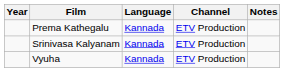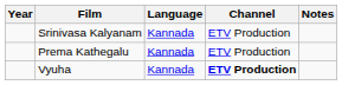 <table class="wikitable">
 <tr>
 <th>Year</th>
 <th>Film</th>
 <th>Language</th>
 <th>Channel</th>
 <th>Notes</th>
 </tr>
 <tr>
 <td></td>
-<td>Prema Kathegalu</td>
+<td>Srinivasa Kalyanam</td>
 <td><a href='#'>Kannada</a></td>
 <td><a href='#'>ETV</a> Production</td>
 <td></td>
 </tr>
 <tr>
 <td></td>
-<td>Srinivasa Kalyanam</td>
+<td>Prema Kathegalu</td>
 <td><a href='#'>Kannada</a></td>
 <td><a href='#'>ETV</a> Production</td>
 <td></td>
 </tr>
 <tr>
 <td></td>
 <td>Vyuha</td>
 <td><a href='#'>Kannada</a></td>
-<td><a href='#'>ETV</a> Production</td>
+<td><strong><a href='#'>ETV</a> Production</strong></td>
 <td></td>
 </tr>
 </table>
